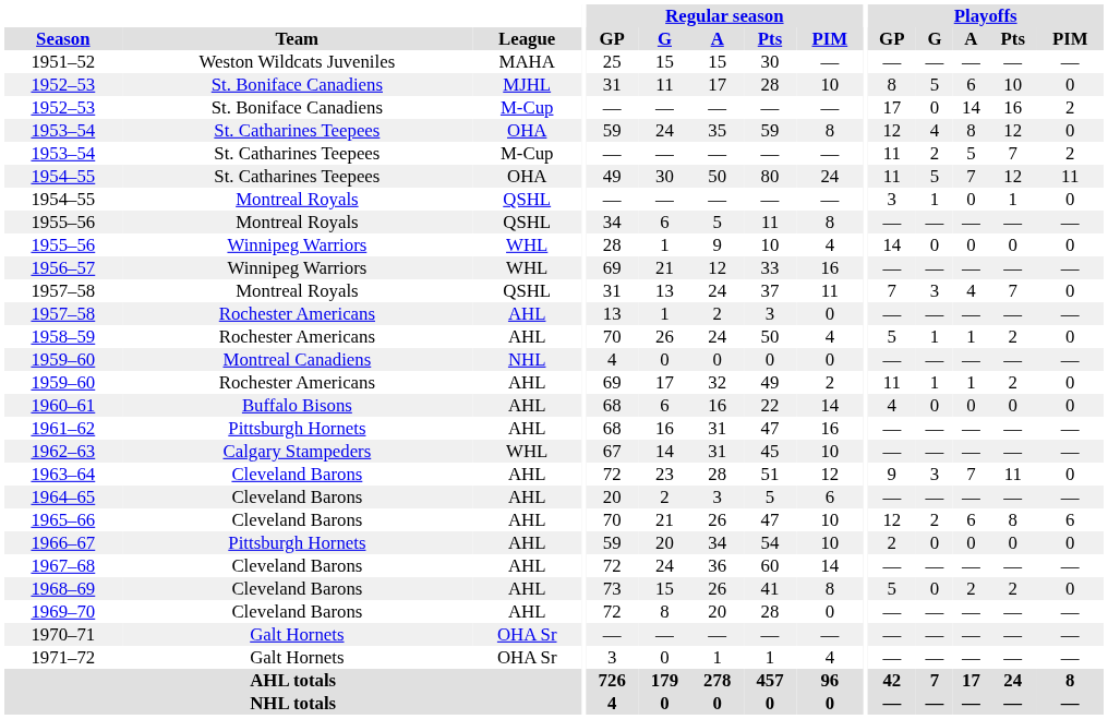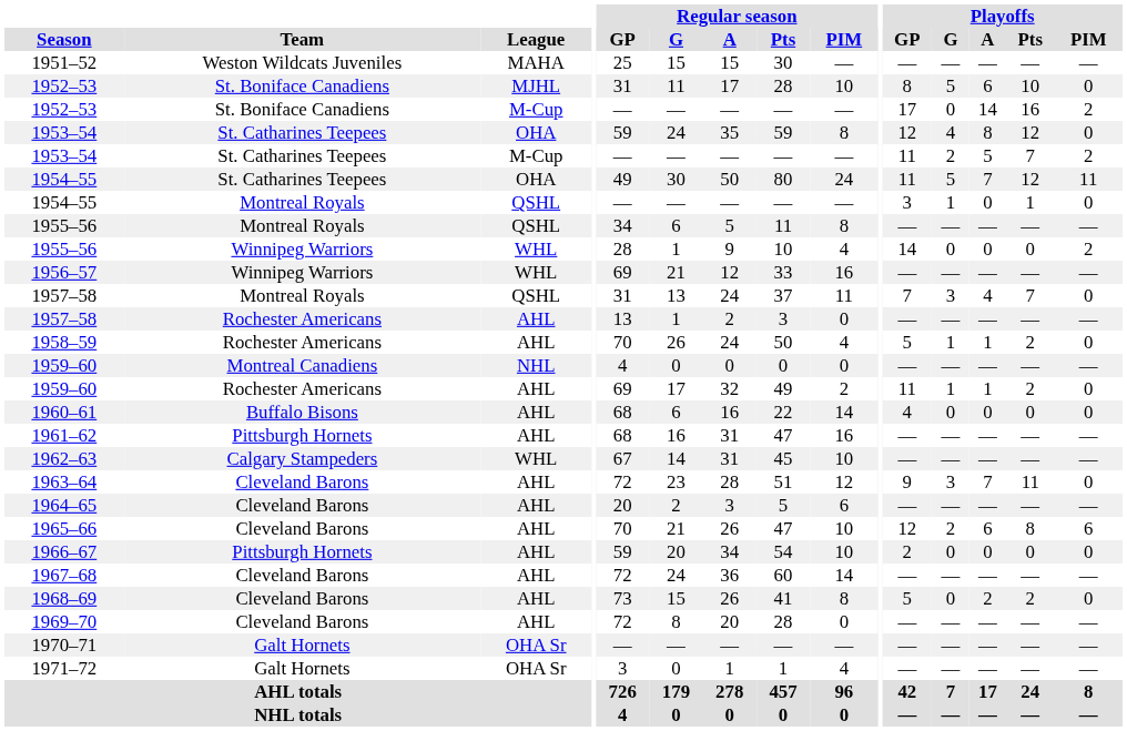 <table border="0" cellpadding="1" cellspacing="0" style="text-align:center; width:60em">
 <tr bgcolor="#e0e0e0">
 <th colspan="3" bgcolor="#ffffff"></th>
 <th rowspan="100" bgcolor="#ffffff"></th>
 <th colspan="5"><a href='#'>Regular season</a></th>
 <th rowspan="100" bgcolor="#ffffff"></th>
 <th colspan="5"><a href='#'>Playoffs</a></th>
 </tr>
 <tr bgcolor="#e0e0e0">
 <th><a href='#'>Season</a></th>
 <th>Team</th>
 <th>League</th>
 <th>GP</th>
 <th><a href='#'>G</a></th>
 <th><a href='#'>A</a></th>
 <th><a href='#'>Pts</a></th>
 <th><a href='#'>PIM</a></th>
 <th>GP</th>
 <th>G</th>
 <th>A</th>
 <th>Pts</th>
 <th>PIM</th>
 </tr>
 <tr>
 <td>1951–52</td>
 <td>Weston Wildcats Juveniles</td>
 <td>MAHA</td>
 <td>25</td>
 <td>15</td>
 <td>15</td>
 <td>30</td>
 <td>—</td>
 <td>—</td>
 <td>—</td>
 <td>—</td>
 <td>—</td>
 <td>—</td>
 </tr>
 <tr bgcolor="#f0f0f0">
 <td><a href='#'>1952–53</a></td>
 <td><a href='#'>St. Boniface Canadiens</a></td>
 <td><a href='#'>MJHL</a></td>
 <td>31</td>
 <td>11</td>
 <td>17</td>
 <td>28</td>
 <td>10</td>
 <td>8</td>
 <td>5</td>
 <td>6</td>
 <td>10</td>
 <td>0</td>
 </tr>
 <tr>
 <td><a href='#'>1952–53</a></td>
 <td>St. Boniface Canadiens</td>
 <td><a href='#'>M-Cup</a></td>
 <td>—</td>
 <td>—</td>
 <td>—</td>
 <td>—</td>
 <td>—</td>
 <td>17</td>
 <td>0</td>
 <td>14</td>
 <td>16</td>
 <td>2</td>
 </tr>
 <tr bgcolor="#f0f0f0">
 <td><a href='#'>1953–54</a></td>
 <td><a href='#'>St. Catharines Teepees</a></td>
 <td><a href='#'>OHA</a></td>
 <td>59</td>
 <td>24</td>
 <td>35</td>
 <td>59</td>
 <td>8</td>
 <td>12</td>
 <td>4</td>
 <td>8</td>
 <td>12</td>
 <td>0</td>
 </tr>
 <tr>
 <td><a href='#'>1953–54</a></td>
 <td>St. Catharines Teepees</td>
 <td>M-Cup</td>
 <td>—</td>
 <td>—</td>
 <td>—</td>
 <td>—</td>
 <td>—</td>
 <td>11</td>
 <td>2</td>
 <td>5</td>
 <td>7</td>
 <td>2</td>
 </tr>
 <tr bgcolor="#f0f0f0">
 <td><a href='#'>1954–55</a></td>
 <td>St. Catharines Teepees</td>
 <td>OHA</td>
 <td>49</td>
 <td>30</td>
 <td>50</td>
 <td>80</td>
 <td>24</td>
 <td>11</td>
 <td>5</td>
 <td>7</td>
 <td>12</td>
 <td>11</td>
 </tr>
 <tr>
 <td>1954–55</td>
 <td><a href='#'>Montreal Royals</a></td>
 <td><a href='#'>QSHL</a></td>
 <td>—</td>
 <td>—</td>
 <td>—</td>
 <td>—</td>
 <td>—</td>
 <td>3</td>
 <td>1</td>
 <td>0</td>
 <td>1</td>
 <td>0</td>
 </tr>
 <tr bgcolor="#f0f0f0">
 <td>1955–56</td>
 <td>Montreal Royals</td>
 <td>QSHL</td>
 <td>34</td>
 <td>6</td>
 <td>5</td>
 <td>11</td>
 <td>8</td>
 <td>—</td>
 <td>—</td>
 <td>—</td>
 <td>—</td>
 <td>—</td>
 </tr>
 <tr>
 <td><a href='#'>1955–56</a></td>
 <td><a href='#'>Winnipeg Warriors</a></td>
 <td><a href='#'>WHL</a></td>
 <td>28</td>
 <td>1</td>
 <td>9</td>
 <td>10</td>
 <td>4</td>
 <td>14</td>
 <td>0</td>
 <td>0</td>
 <td>0</td>
-<td>0</td>
+<td>2</td>
 </tr>
 <tr bgcolor="#f0f0f0">
 <td><a href='#'>1956–57</a></td>
 <td>Winnipeg Warriors</td>
 <td>WHL</td>
 <td>69</td>
 <td>21</td>
 <td>12</td>
 <td>33</td>
 <td>16</td>
 <td>—</td>
 <td>—</td>
 <td>—</td>
 <td>—</td>
 <td>—</td>
 </tr>
 <tr>
 <td>1957–58</td>
 <td>Montreal Royals</td>
 <td>QSHL</td>
 <td>31</td>
 <td>13</td>
 <td>24</td>
 <td>37</td>
 <td>11</td>
 <td>7</td>
 <td>3</td>
 <td>4</td>
 <td>7</td>
 <td>0</td>
 </tr>
 <tr bgcolor="#f0f0f0">
 <td><a href='#'>1957–58</a></td>
 <td><a href='#'>Rochester Americans</a></td>
 <td><a href='#'>AHL</a></td>
 <td>13</td>
 <td>1</td>
 <td>2</td>
 <td>3</td>
 <td>0</td>
 <td>—</td>
 <td>—</td>
 <td>—</td>
 <td>—</td>
 <td>—</td>
 </tr>
 <tr>
 <td><a href='#'>1958–59</a></td>
 <td>Rochester Americans</td>
 <td>AHL</td>
 <td>70</td>
 <td>26</td>
 <td>24</td>
 <td>50</td>
 <td>4</td>
 <td>5</td>
 <td>1</td>
 <td>1</td>
 <td>2</td>
 <td>0</td>
 </tr>
 <tr bgcolor="#f0f0f0">
 <td><a href='#'>1959–60</a></td>
 <td><a href='#'>Montreal Canadiens</a></td>
 <td><a href='#'>NHL</a></td>
 <td>4</td>
 <td>0</td>
 <td>0</td>
 <td>0</td>
 <td>0</td>
 <td>—</td>
 <td>—</td>
 <td>—</td>
 <td>—</td>
 <td>—</td>
 </tr>
 <tr>
 <td><a href='#'>1959–60</a></td>
 <td>Rochester Americans</td>
 <td>AHL</td>
 <td>69</td>
 <td>17</td>
 <td>32</td>
 <td>49</td>
 <td>2</td>
 <td>11</td>
 <td>1</td>
 <td>1</td>
 <td>2</td>
 <td>0</td>
 </tr>
 <tr bgcolor="#f0f0f0">
 <td><a href='#'>1960–61</a></td>
 <td><a href='#'>Buffalo Bisons</a></td>
 <td>AHL</td>
 <td>68</td>
 <td>6</td>
 <td>16</td>
 <td>22</td>
 <td>14</td>
 <td>4</td>
 <td>0</td>
 <td>0</td>
 <td>0</td>
 <td>0</td>
 </tr>
 <tr>
 <td><a href='#'>1961–62</a></td>
 <td><a href='#'>Pittsburgh Hornets</a></td>
 <td>AHL</td>
 <td>68</td>
 <td>16</td>
 <td>31</td>
 <td>47</td>
 <td>16</td>
 <td>—</td>
 <td>—</td>
 <td>—</td>
 <td>—</td>
 <td>—</td>
 </tr>
 <tr bgcolor="#f0f0f0">
 <td><a href='#'>1962–63</a></td>
 <td><a href='#'>Calgary Stampeders</a></td>
 <td>WHL</td>
 <td>67</td>
 <td>14</td>
 <td>31</td>
 <td>45</td>
 <td>10</td>
 <td>—</td>
 <td>—</td>
 <td>—</td>
 <td>—</td>
 <td>—</td>
 </tr>
 <tr>
 <td><a href='#'>1963–64</a></td>
 <td><a href='#'>Cleveland Barons</a></td>
 <td>AHL</td>
 <td>72</td>
 <td>23</td>
 <td>28</td>
 <td>51</td>
 <td>12</td>
 <td>9</td>
 <td>3</td>
 <td>7</td>
 <td>11</td>
 <td>0</td>
 </tr>
 <tr bgcolor="#f0f0f0">
 <td><a href='#'>1964–65</a></td>
 <td>Cleveland Barons</td>
 <td>AHL</td>
 <td>20</td>
 <td>2</td>
 <td>3</td>
 <td>5</td>
 <td>6</td>
 <td>—</td>
 <td>—</td>
 <td>—</td>
 <td>—</td>
 <td>—</td>
 </tr>
 <tr>
 <td><a href='#'>1965–66</a></td>
 <td>Cleveland Barons</td>
 <td>AHL</td>
 <td>70</td>
 <td>21</td>
 <td>26</td>
 <td>47</td>
 <td>10</td>
 <td>12</td>
 <td>2</td>
 <td>6</td>
 <td>8</td>
 <td>6</td>
 </tr>
 <tr bgcolor="#f0f0f0">
 <td><a href='#'>1966–67</a></td>
 <td><a href='#'>Pittsburgh Hornets</a></td>
 <td>AHL</td>
 <td>59</td>
 <td>20</td>
 <td>34</td>
 <td>54</td>
 <td>10</td>
 <td>2</td>
 <td>0</td>
 <td>0</td>
 <td>0</td>
 <td>0</td>
 </tr>
 <tr>
 <td><a href='#'>1967–68</a></td>
 <td>Cleveland Barons</td>
 <td>AHL</td>
 <td>72</td>
 <td>24</td>
 <td>36</td>
 <td>60</td>
 <td>14</td>
 <td>—</td>
 <td>—</td>
 <td>—</td>
 <td>—</td>
 <td>—</td>
 </tr>
 <tr bgcolor="#f0f0f0">
 <td><a href='#'>1968–69</a></td>
 <td>Cleveland Barons</td>
 <td>AHL</td>
 <td>73</td>
 <td>15</td>
 <td>26</td>
 <td>41</td>
 <td>8</td>
 <td>5</td>
 <td>0</td>
 <td>2</td>
 <td>2</td>
 <td>0</td>
 </tr>
 <tr>
 <td><a href='#'>1969–70</a></td>
 <td>Cleveland Barons</td>
 <td>AHL</td>
 <td>72</td>
 <td>8</td>
 <td>20</td>
 <td>28</td>
 <td>0</td>
 <td>—</td>
 <td>—</td>
 <td>—</td>
 <td>—</td>
 <td>—</td>
 </tr>
 <tr bgcolor="#f0f0f0">
 <td>1970–71</td>
 <td><a href='#'>Galt Hornets</a></td>
 <td><a href='#'>OHA Sr</a></td>
 <td>—</td>
 <td>—</td>
 <td>—</td>
 <td>—</td>
 <td>—</td>
 <td>—</td>
 <td>—</td>
 <td>—</td>
 <td>—</td>
 <td>—</td>
 </tr>
 <tr>
 <td>1971–72</td>
 <td>Galt Hornets</td>
 <td>OHA Sr</td>
 <td>3</td>
 <td>0</td>
 <td>1</td>
 <td>1</td>
 <td>4</td>
 <td>—</td>
 <td>—</td>
 <td>—</td>
 <td>—</td>
 <td>—</td>
 </tr>
 <tr bgcolor="#e0e0e0">
 <th colspan="3">AHL totals</th>
 <th>726</th>
 <th>179</th>
 <th>278</th>
 <th>457</th>
 <th>96</th>
 <th>42</th>
 <th>7</th>
 <th>17</th>
 <th>24</th>
 <th>8</th>
 </tr>
 <tr bgcolor="#e0e0e0">
 <th colspan="3">NHL totals</th>
 <th>4</th>
 <th>0</th>
 <th>0</th>
 <th>0</th>
 <th>0</th>
 <th>—</th>
 <th>—</th>
 <th>—</th>
 <th>—</th>
 <th>—</th>
 </tr>
 </table>
